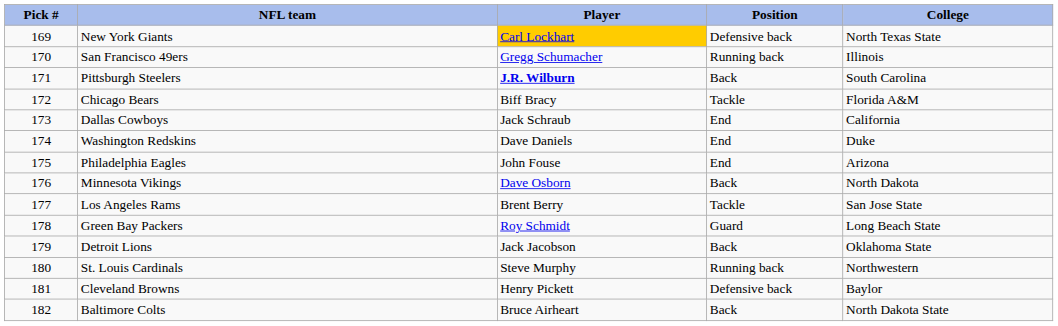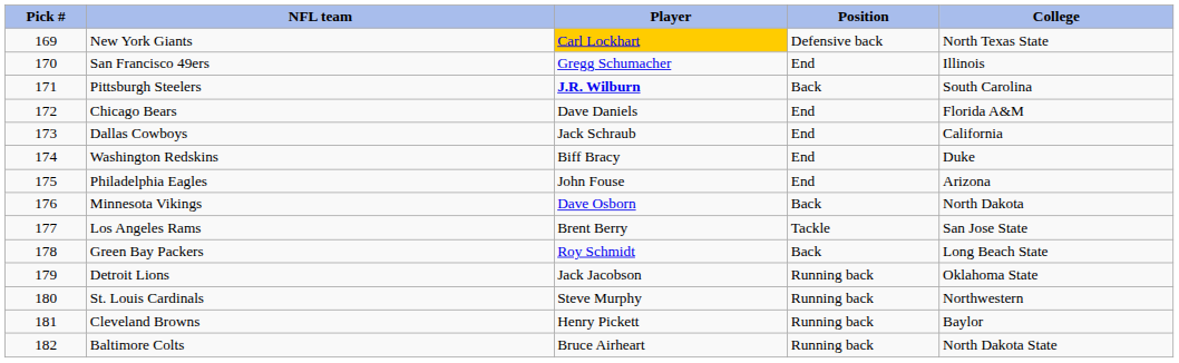 <table class="wikitable sortable sortable" style="width: 100%">
 <tr>
 <th style="background:#A8BDEC;" width=7%>Pick #</th>
 <th width=40% style="background:#A8BDEC;">NFL team</th>
 <th width=20% style="background:#A8BDEC;">Player</th>
 <th width=13% style="background:#A8BDEC;">Position</th>
 <th style="background:#A8BDEC;">College</th>
 </tr>
 <tr>
 <td align=center>169</td>
 <td>New York Giants</td>
 <td bgcolor="#FFCC00"><a href='#'>Carl Lockhart</a></td>
 <td>Defensive back</td>
 <td>North Texas State</td>
 </tr>
 <tr>
 <td align=center>170</td>
 <td>San Francisco 49ers</td>
 <td><a href='#'>Gregg Schumacher</a></td>
-<td>Running back</td>
+<td>End</td>
 <td>Illinois</td>
 </tr>
 <tr>
 <td align=center>171</td>
 <td>Pittsburgh Steelers</td>
 <td><strong><a href='#'>J.R. Wilburn</a></strong></td>
 <td>Back</td>
 <td>South Carolina</td>
 </tr>
 <tr>
 <td align=center>172</td>
 <td>Chicago Bears</td>
-<td>Biff Bracy</td>
-<td>Tackle</td>
+<td>Dave Daniels</td>
+<td>End</td>
 <td>Florida A&M</td>
 </tr>
 <tr>
 <td align=center>173</td>
 <td>Dallas Cowboys</td>
 <td>Jack Schraub</td>
 <td>End</td>
 <td>California</td>
 </tr>
 <tr>
 <td align=center>174</td>
 <td>Washington Redskins</td>
-<td>Dave Daniels</td>
+<td>Biff Bracy</td>
 <td>End</td>
 <td>Duke</td>
 </tr>
 <tr>
 <td align=center>175</td>
 <td>Philadelphia Eagles</td>
 <td>John Fouse</td>
 <td>End</td>
 <td>Arizona</td>
 </tr>
 <tr>
 <td align=center>176</td>
 <td>Minnesota Vikings</td>
 <td><a href='#'>Dave Osborn</a></td>
 <td>Back</td>
 <td>North Dakota</td>
 </tr>
 <tr>
 <td align=center>177</td>
 <td>Los Angeles Rams</td>
 <td>Brent Berry</td>
 <td>Tackle</td>
 <td>San Jose State</td>
 </tr>
 <tr>
 <td align=center>178</td>
 <td>Green Bay Packers</td>
 <td><a href='#'>Roy Schmidt</a></td>
-<td>Guard</td>
+<td>Back</td>
 <td>Long Beach State</td>
 </tr>
 <tr>
 <td align=center>179</td>
 <td>Detroit Lions</td>
 <td>Jack Jacobson</td>
-<td>Back</td>
+<td>Running back</td>
 <td>Oklahoma State</td>
 </tr>
 <tr>
 <td align=center>180</td>
 <td>St. Louis Cardinals</td>
 <td>Steve Murphy</td>
 <td>Running back</td>
 <td>Northwestern</td>
 </tr>
 <tr>
 <td align=center>181</td>
 <td>Cleveland Browns</td>
 <td>Henry Pickett</td>
-<td>Defensive back</td>
+<td>Running back</td>
 <td>Baylor</td>
 </tr>
 <tr>
 <td align=center>182</td>
 <td>Baltimore Colts</td>
 <td>Bruce Airheart</td>
-<td>Back</td>
+<td>Running back</td>
 <td>North Dakota State</td>
 </tr>
 </table>
